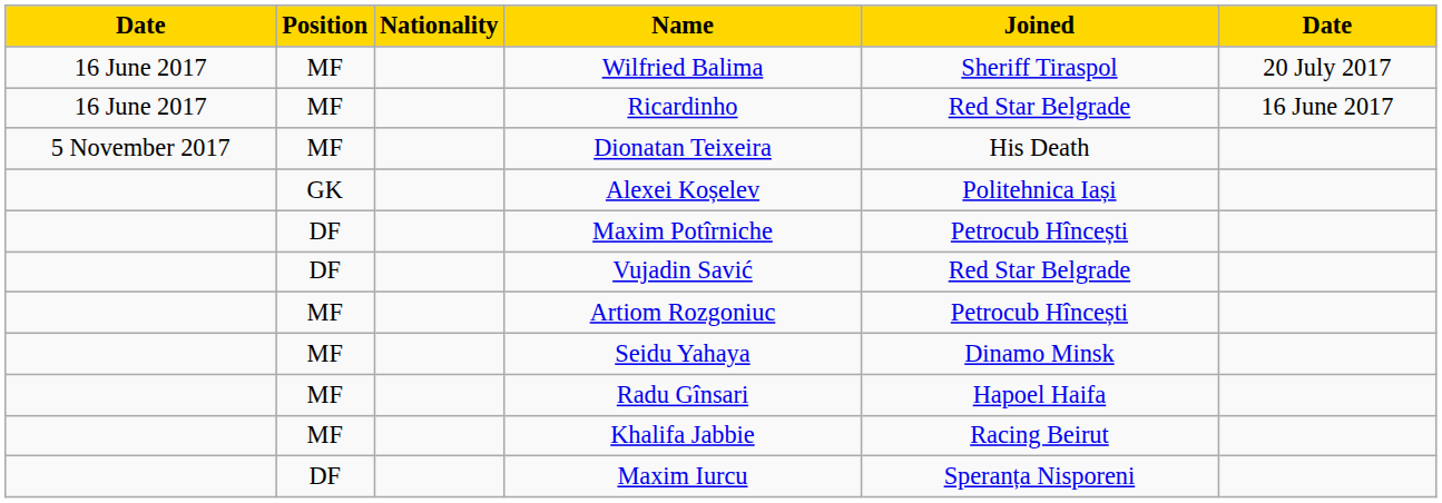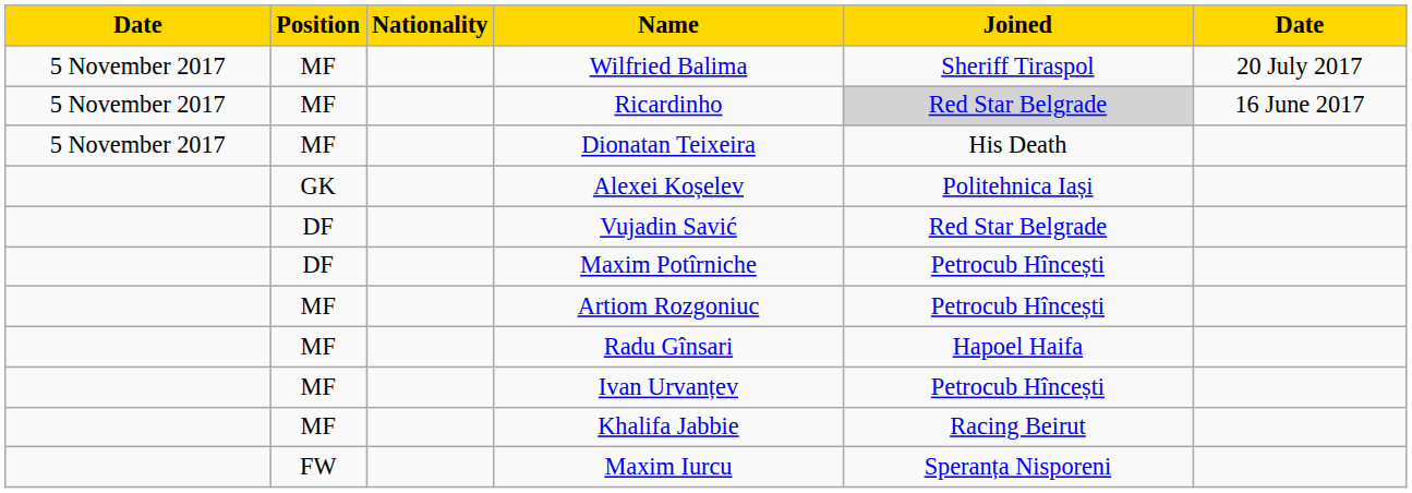 <table class="wikitable"  style="text-align:center; font-size:90%; ">
 <tr>
 <th style="background:gold; color:black; width:150px;">Date</th>
 <th style="background:gold; color:black; width:50px;">Position</th>
 <th style="background:gold; color:black; width:50px;">Nationality</th>
 <th style="background:gold; color:black; width:200px;">Name</th>
 <th style="background:gold; color:black; width:200px;">Joined</th>
 <th style="background:gold; color:black; width:120px;">Date</th>
 </tr>
 <tr>
-<td>16 June 2017</td>
+<td>5 November 2017</td>
 <td>MF</td>
 <td></td>
 <td><a href='#'>Wilfried Balima</a></td>
 <td><a href='#'>Sheriff Tiraspol</a></td>
 <td>20 July 2017</td>
 </tr>
 <tr>
-<td>16 June 2017</td>
+<td>5 November 2017</td>
 <td>MF</td>
 <td></td>
 <td><a href='#'>Ricardinho</a></td>
-<td><a href='#'>Red Star Belgrade</a></td>
+<td style="background: lightgrey;"><a href='#'>Red Star Belgrade</a></td>
 <td>16 June 2017</td>
 </tr>
 <tr>
 <td>5 November 2017</td>
 <td>MF</td>
 <td></td>
 <td><a href='#'>Dionatan Teixeira</a></td>
 <td>His Death</td>
 <td></td>
 </tr>
 <tr>
 <td></td>
 <td>GK</td>
 <td></td>
 <td><a href='#'>Alexei Koșelev</a></td>
 <td><a href='#'>Politehnica Iași</a></td>
 <td></td>
 </tr>
 <tr>
 <td></td>
 <td>DF</td>
 <td></td>
-<td><a href='#'>Maxim Potîrniche</a></td>
-<td><a href='#'>Petrocub Hîncești</a></td>
+<td><a href='#'>Vujadin Savić</a></td>
+<td><a href='#'>Red Star Belgrade</a></td>
 <td></td>
 </tr>
 <tr>
 <td></td>
 <td>DF</td>
 <td></td>
-<td><a href='#'>Vujadin Savić</a></td>
-<td><a href='#'>Red Star Belgrade</a></td>
+<td><a href='#'>Maxim Potîrniche</a></td>
+<td><a href='#'>Petrocub Hîncești</a></td>
 <td></td>
 </tr>
 <tr>
 <td></td>
 <td>MF</td>
 <td></td>
 <td><a href='#'>Artiom Rozgoniuc</a></td>
 <td><a href='#'>Petrocub Hîncești</a></td>
 <td></td>
 </tr>
 <tr>
 <td></td>
 <td>MF</td>
 <td></td>
-<td><a href='#'>Seidu Yahaya</a></td>
-<td><a href='#'>Dinamo Minsk</a></td>
+<td><a href='#'>Radu Gînsari</a></td>
+<td><a href='#'>Hapoel Haifa</a></td>
 <td></td>
 </tr>
 <tr>
 <td></td>
 <td>MF</td>
 <td></td>
-<td><a href='#'>Radu Gînsari</a></td>
-<td><a href='#'>Hapoel Haifa</a></td>
+<td><a href='#'>Ivan Urvanțev</a></td>
+<td><a href='#'>Petrocub Hîncești</a></td>
 <td></td>
 </tr>
 <tr>
 <td></td>
 <td>MF</td>
 <td></td>
 <td><a href='#'>Khalifa Jabbie</a></td>
 <td><a href='#'>Racing Beirut</a></td>
 <td></td>
 </tr>
 <tr>
 <td></td>
-<td>DF</td>
+<td>FW</td>
 <td></td>
 <td><a href='#'>Maxim Iurcu</a></td>
 <td><a href='#'>Speranța Nisporeni</a></td>
 <td></td>
 </tr>
 </table>
